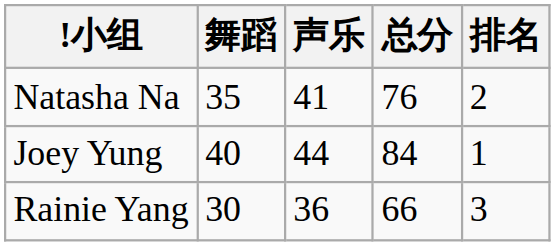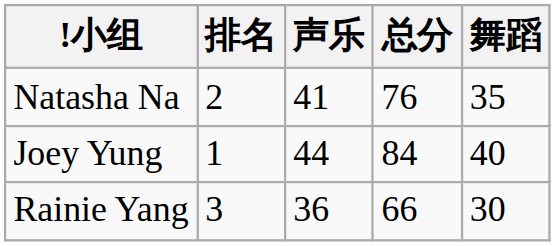 <table class="wikitable sortable">
 <tr>
 <th>!小组</th>
-<th>舞蹈</th>
+<th>排名</th>
 <th>声乐</th>
 <th>总分</th>
-<th>排名</th>
+<th>舞蹈</th>
 </tr>
 <tr>
 <td>Natasha Na</td>
-<td>35</td>
+<td>2</td>
 <td>41</td>
 <td>76</td>
-<td>2</td>
+<td>35</td>
 </tr>
 <tr>
 <td>Joey Yung</td>
-<td>40</td>
+<td>1</td>
 <td>44</td>
 <td>84</td>
-<td>1</td>
+<td>40</td>
 </tr>
 <tr>
 <td>Rainie Yang</td>
-<td>30</td>
+<td>3</td>
 <td>36</td>
 <td>66</td>
-<td>3</td>
+<td>30</td>
 </tr>
 </table>
